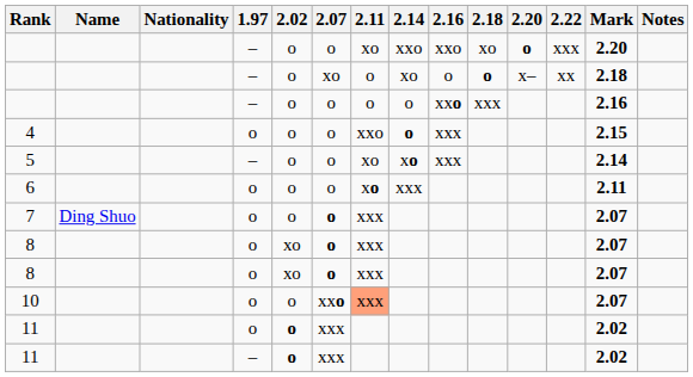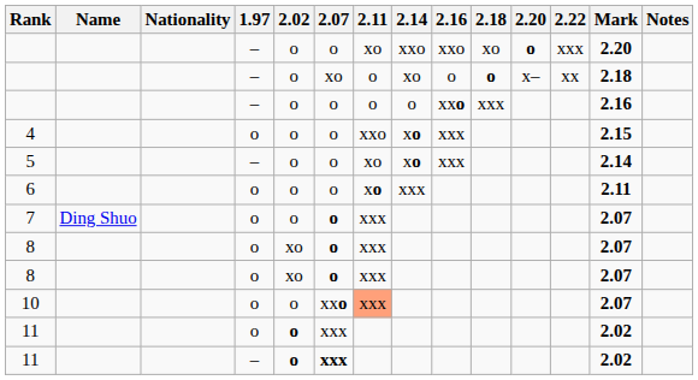 <table class="wikitable sortable" style="text-align:center">
 <tr>
 <th>Rank</th>
 <th>Name</th>
 <th>Nationality</th>
 <th>1.97</th>
 <th>2.02</th>
 <th>2.07</th>
 <th>2.11</th>
 <th>2.14</th>
 <th>2.16</th>
 <th>2.18</th>
 <th>2.20</th>
 <th>2.22</th>
 <th>Mark</th>
 <th>Notes</th>
 </tr>
 <tr>
 <td></td>
 <td align=left></td>
 <td align=left></td>
 <td>–</td>
 <td>o</td>
 <td>o</td>
 <td>xo</td>
 <td>xxo</td>
 <td>xxo</td>
 <td>xo</td>
 <td><strong>o</strong></td>
 <td>xxx</td>
 <td><strong>2.20</strong></td>
 <td></td>
 </tr>
 <tr>
 <td></td>
 <td align=left></td>
 <td align=left></td>
 <td>–</td>
 <td>o</td>
 <td>xo</td>
 <td>o</td>
 <td>xo</td>
 <td>o</td>
 <td><strong>o</strong></td>
 <td>x–</td>
 <td>xx</td>
 <td><strong>2.18</strong></td>
 <td></td>
 </tr>
 <tr>
 <td></td>
 <td align=left></td>
 <td align=left></td>
 <td>–</td>
 <td>o</td>
 <td>o</td>
 <td>o</td>
 <td>o</td>
 <td>xx<strong>o</strong></td>
 <td>xxx</td>
 <td></td>
 <td></td>
 <td><strong>2.16</strong></td>
 <td></td>
 </tr>
 <tr>
 <td>4</td>
 <td align=left></td>
 <td align=left></td>
 <td>o</td>
 <td>o</td>
 <td>o</td>
 <td>xxo</td>
-<td><strong>o</strong></td>
+<td>x<strong>o</strong></td>
 <td>xxx</td>
 <td></td>
 <td></td>
 <td></td>
 <td><strong>2.15</strong></td>
 <td></td>
 </tr>
 <tr>
 <td>5</td>
 <td align=left></td>
 <td align=left></td>
 <td>–</td>
 <td>o</td>
 <td>o</td>
 <td>xo</td>
 <td>x<strong>o</strong></td>
 <td>xxx</td>
 <td></td>
 <td></td>
 <td></td>
 <td><strong>2.14</strong></td>
 <td></td>
 </tr>
 <tr>
 <td>6</td>
 <td align=left></td>
 <td align=left></td>
 <td>o</td>
 <td>o</td>
 <td>o</td>
 <td>x<strong>o</strong></td>
 <td>xxx</td>
 <td></td>
 <td></td>
 <td></td>
 <td></td>
 <td><strong>2.11</strong></td>
 <td></td>
 </tr>
 <tr>
 <td>7</td>
 <td align=left><a href='#'>Ding Shuo</a></td>
 <td align=left></td>
 <td>o</td>
 <td>o</td>
 <td><strong>o</strong></td>
 <td>xxx</td>
 <td></td>
 <td></td>
 <td></td>
 <td></td>
 <td></td>
 <td><strong>2.07</strong></td>
 <td></td>
 </tr>
 <tr>
 <td>8</td>
 <td align=left></td>
 <td align=left></td>
 <td>o</td>
 <td>xo</td>
 <td><strong>o</strong></td>
 <td>xxx</td>
 <td></td>
 <td></td>
 <td></td>
 <td></td>
 <td></td>
 <td><strong>2.07</strong></td>
 <td></td>
 </tr>
 <tr>
 <td>8</td>
 <td align=left></td>
 <td align=left></td>
 <td>o</td>
 <td>xo</td>
 <td><strong>o</strong></td>
 <td>xxx</td>
 <td></td>
 <td></td>
 <td></td>
 <td></td>
 <td></td>
 <td><strong>2.07</strong></td>
 <td></td>
 </tr>
 <tr>
 <td>10</td>
 <td align=left></td>
 <td align=left></td>
 <td>o</td>
 <td>o</td>
 <td>xx<strong>o</strong></td>
 <td style="background: lightsalmon;">xxx</td>
 <td></td>
 <td></td>
 <td></td>
 <td></td>
 <td></td>
 <td><strong>2.07</strong></td>
 <td></td>
 </tr>
 <tr>
 <td>11</td>
 <td align=left></td>
 <td align=left></td>
 <td>o</td>
 <td><strong>o</strong></td>
 <td>xxx</td>
 <td></td>
 <td></td>
 <td></td>
 <td></td>
 <td></td>
 <td></td>
 <td><strong>2.02</strong></td>
 <td></td>
 </tr>
 <tr>
 <td>11</td>
 <td align=left></td>
 <td align=left></td>
 <td>–</td>
 <td><strong>o</strong></td>
-<td>xxx</td>
+<td><strong>xxx</strong></td>
 <td></td>
 <td></td>
 <td></td>
 <td></td>
 <td></td>
 <td></td>
 <td><strong>2.02</strong></td>
 <td></td>
 </tr>
 </table>
